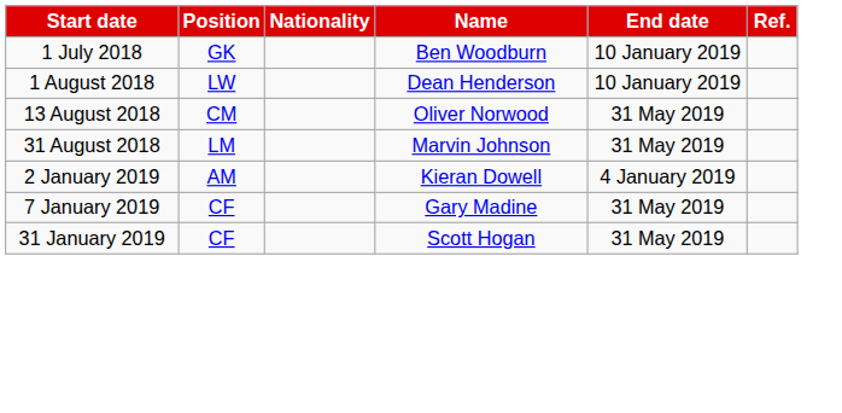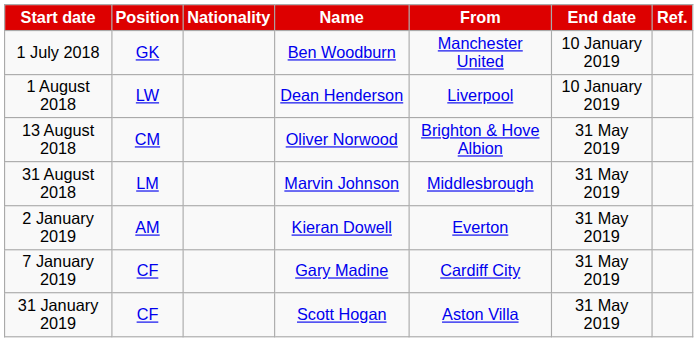 <table class="wikitable"  style="text-align:center; font-size:90%; ">
 <tr>
 <th style="background:#DD0000; color:white; width:120px;">Start date</th>
 <th style="background:#DD0000; color:white; width:50px;">Position</th>
 <th style="background:#DD0000; color:white; width:50px;">Nationality</th>
 <th style="background:#DD0000; color:white; width:150px;">Name</th>
+<th style="background:#DD0000; color:white; width:140px;">From</th>
 <th style="background:#DD0000; color:white; width:110px;">End date</th>
 <th style="background:#DD0000; color:white; width:30px;">Ref.</th>
 </tr>
 <tr>
 <td>1 July 2018</td>
 <td><a href='#'>GK</a></td>
 <td></td>
 <td><a href='#'>Ben Woodburn</a></td>
+<td><a href='#'>Manchester United</a></td>
 <td>10 January 2019</td>
 <td></td>
 </tr>
 <tr>
 <td>1 August 2018</td>
 <td><a href='#'>LW</a></td>
 <td></td>
 <td><a href='#'>Dean Henderson</a></td>
+<td><a href='#'>Liverpool</a></td>
 <td>10 January 2019</td>
 <td></td>
 </tr>
 <tr>
 <td>13 August 2018</td>
 <td><a href='#'>CM</a></td>
 <td></td>
 <td><a href='#'>Oliver Norwood</a></td>
+<td><a href='#'>Brighton & Hove Albion</a></td>
 <td>31 May 2019</td>
 <td></td>
 </tr>
 <tr>
 <td>31 August 2018</td>
 <td><a href='#'>LM</a></td>
 <td></td>
 <td><a href='#'>Marvin Johnson</a></td>
+<td><a href='#'>Middlesbrough</a></td>
 <td>31 May 2019</td>
 <td></td>
 </tr>
 <tr>
 <td>2 January 2019</td>
 <td><a href='#'>AM</a></td>
 <td></td>
 <td><a href='#'>Kieran Dowell</a></td>
-<td>4 January 2019</td>
+<td><a href='#'>Everton</a></td>
+<td>31 May 2019</td>
 <td></td>
 </tr>
 <tr>
 <td>7 January 2019</td>
 <td><a href='#'>CF</a></td>
 <td></td>
 <td><a href='#'>Gary Madine</a></td>
+<td> <a href='#'>Cardiff City</a></td>
 <td>31 May 2019</td>
 <td></td>
 </tr>
 <tr>
 <td>31 January 2019</td>
 <td><a href='#'>CF</a></td>
 <td></td>
 <td><a href='#'>Scott Hogan</a></td>
+<td><a href='#'>Aston Villa</a></td>
 <td>31 May 2019</td>
 <td></td>
 </tr>
 </table>
